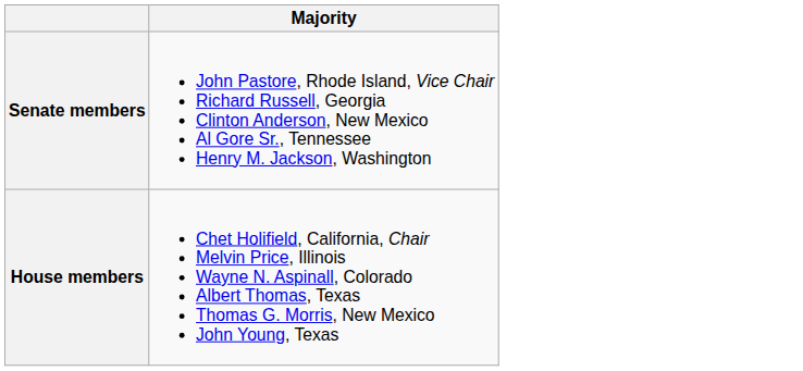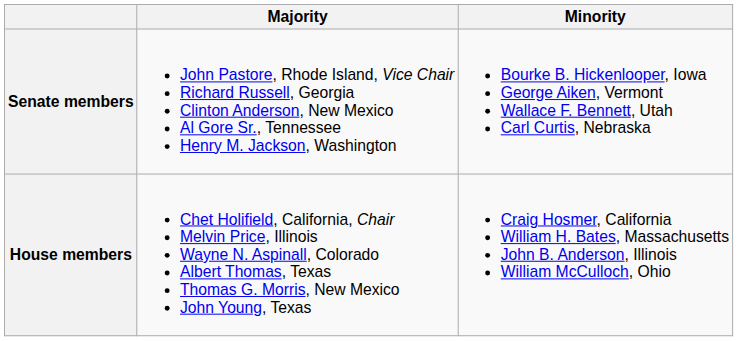 <table class=wikitable>
 <tr>
 <th></th>
 <th>Majority</th>
+<th>Minority</th>
 </tr>
 <tr>
 <th>Senate members</th>
 <td valign="top" ><br><ul><li><a href='#'>John Pastore</a>, Rhode Island, <em>Vice Chair</em></li><li><a href='#'>Richard Russell</a>, Georgia</li><li><a href='#'>Clinton Anderson</a>, New Mexico</li><li><a href='#'>Al Gore Sr.</a>, Tennessee</li><li><a href='#'>Henry M. Jackson</a>, Washington</li></ul></td>
+<td valign="top" ><br><ul><li><a href='#'>Bourke B. Hickenlooper</a>, Iowa</li><li><a href='#'>George Aiken</a>, Vermont</li><li><a href='#'>Wallace F. Bennett</a>, Utah</li><li><a href='#'>Carl Curtis</a>, Nebraska</li></ul></td>
 </tr>
 <tr>
 <th>House members</th>
 <td valign="top" ><br><ul><li><a href='#'>Chet Holifield</a>, California, <em>Chair</em></li><li><a href='#'>Melvin Price</a>, Illinois</li><li><a href='#'>Wayne N. Aspinall</a>, Colorado</li><li><a href='#'>Albert Thomas</a>, Texas </li><li><a href='#'>Thomas G. Morris</a>, New Mexico</li><li><a href='#'>John Young</a>, Texas </li></ul></td>
+<td valign="top" ><br><ul><li><a href='#'>Craig Hosmer</a>, California</li><li><a href='#'>William H. Bates</a>, Massachusetts</li><li><a href='#'>John B. Anderson</a>, Illinois</li><li><a href='#'>William McCulloch</a>, Ohio</li></ul></td>
 </tr>
 </table>
